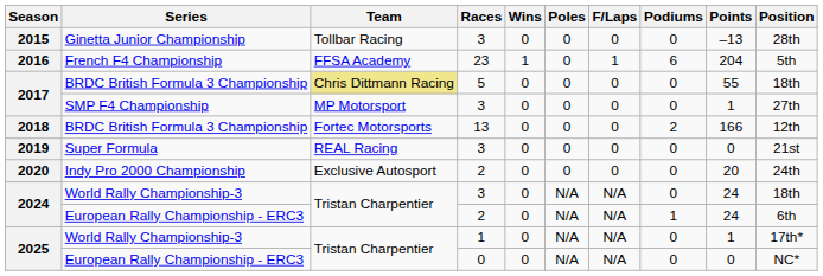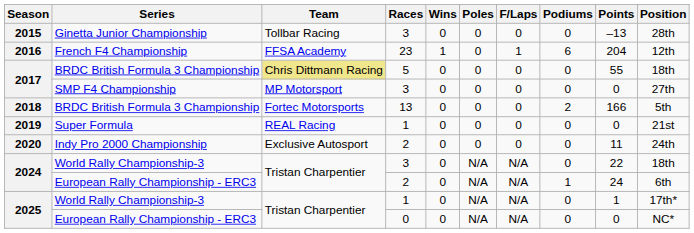 <table class="wikitable" style="font-size: 90%; text-align:center;">
 <tr>
 <th>Season</th>
 <th>Series</th>
 <th>Team</th>
 <th>Races</th>
 <th>Wins</th>
 <th>Poles</th>
 <th>F/Laps</th>
 <th>Podiums</th>
 <th>Points</th>
 <th>Position</th>
 </tr>
 <tr>
 <th>2015</th>
 <td style="text-align:left;"><a href='#'>Ginetta Junior Championship</a></td>
 <td style="text-align:left;">Tollbar Racing</td>
 <td>3</td>
 <td>0</td>
 <td>0</td>
 <td>0</td>
 <td>0</td>
 <td>–13</td>
 <td>28th</td>
 </tr>
 <tr>
 <th>2016</th>
 <td style="text-align:left;"><a href='#'>French F4 Championship</a></td>
 <td style="text-align:left;"><a href='#'>FFSA Academy</a></td>
 <td>23</td>
 <td>1</td>
 <td>0</td>
 <td>1</td>
 <td>6</td>
 <td>204</td>
-<td>5th</td>
+<td>12th</td>
 </tr>
 <tr>
 <th rowspan="2">2017</th>
 <td style="text-align:left;"><a href='#'>BRDC British Formula 3 Championship</a></td>
 <td style="background: khaki; text-align:left;">Chris Dittmann Racing</td>
 <td>5</td>
 <td>0</td>
 <td>0</td>
 <td>0</td>
 <td>0</td>
 <td>55</td>
 <td>18th</td>
 </tr>
 <tr>
 <td style="text-align:left;"><a href='#'>SMP F4 Championship</a></td>
 <td style="text-align:left;"><a href='#'>MP Motorsport</a></td>
 <td>3</td>
 <td>0</td>
 <td>0</td>
 <td>0</td>
 <td>0</td>
-<td>1</td>
+<td>0</td>
 <td>27th</td>
 </tr>
 <tr>
 <th>2018</th>
 <td style="text-align:left;"><a href='#'>BRDC British Formula 3 Championship</a></td>
 <td style="text-align:left;"><a href='#'>Fortec Motorsports</a></td>
 <td>13</td>
 <td>0</td>
 <td>0</td>
 <td>0</td>
 <td>2</td>
 <td>166</td>
-<td>12th</td>
+<td>5th</td>
 </tr>
 <tr>
 <th>2019</th>
 <td style="text-align:left;"><a href='#'>Super Formula</a></td>
 <td style="text-align:left;"><a href='#'>REAL Racing</a></td>
-<td>3</td>
+<td>1</td>
 <td>0</td>
 <td>0</td>
 <td>0</td>
 <td>0</td>
 <td>0</td>
 <td>21st</td>
 </tr>
 <tr>
 <th>2020</th>
 <td style="text-align:left;"><a href='#'>Indy Pro 2000 Championship</a></td>
 <td style="text-align:left;">Exclusive Autosport</td>
 <td>2</td>
 <td>0</td>
 <td>0</td>
 <td>0</td>
 <td>0</td>
-<td>20</td>
+<td>11</td>
 <td>24th</td>
 </tr>
 <tr>
 <th rowspan="2">2024</th>
 <td style="text-align:left;"><a href='#'>World Rally Championship-3</a></td>
 <td rowspan="2" style="text-align:left;">Tristan Charpentier</td>
 <td>3</td>
 <td>0</td>
 <td>N/A</td>
 <td>N/A</td>
 <td>0</td>
-<td>24</td>
+<td>22</td>
 <td>18th</td>
 </tr>
 <tr>
 <td style="text-align:left;"><a href='#'>European Rally Championship - ERC3</a></td>
 <td>2</td>
 <td>0</td>
 <td>N/A</td>
 <td>N/A</td>
 <td>1</td>
 <td>24</td>
 <td>6th</td>
 </tr>
 <tr>
 <th rowspan="2">2025</th>
 <td style="text-align:left;"><a href='#'>World Rally Championship-3</a></td>
 <td rowspan="2" style="text-align:left;">Tristan Charpentier</td>
 <td>1</td>
 <td>0</td>
 <td>N/A</td>
 <td>N/A</td>
 <td>0</td>
 <td>1</td>
 <td>17th*</td>
 </tr>
 <tr>
 <td style="text-align:left;"><a href='#'>European Rally Championship - ERC3</a></td>
 <td>0</td>
 <td>0</td>
 <td>N/A</td>
 <td>N/A</td>
 <td>0</td>
 <td>0</td>
 <td>NC*</td>
 </tr>
 </table>
